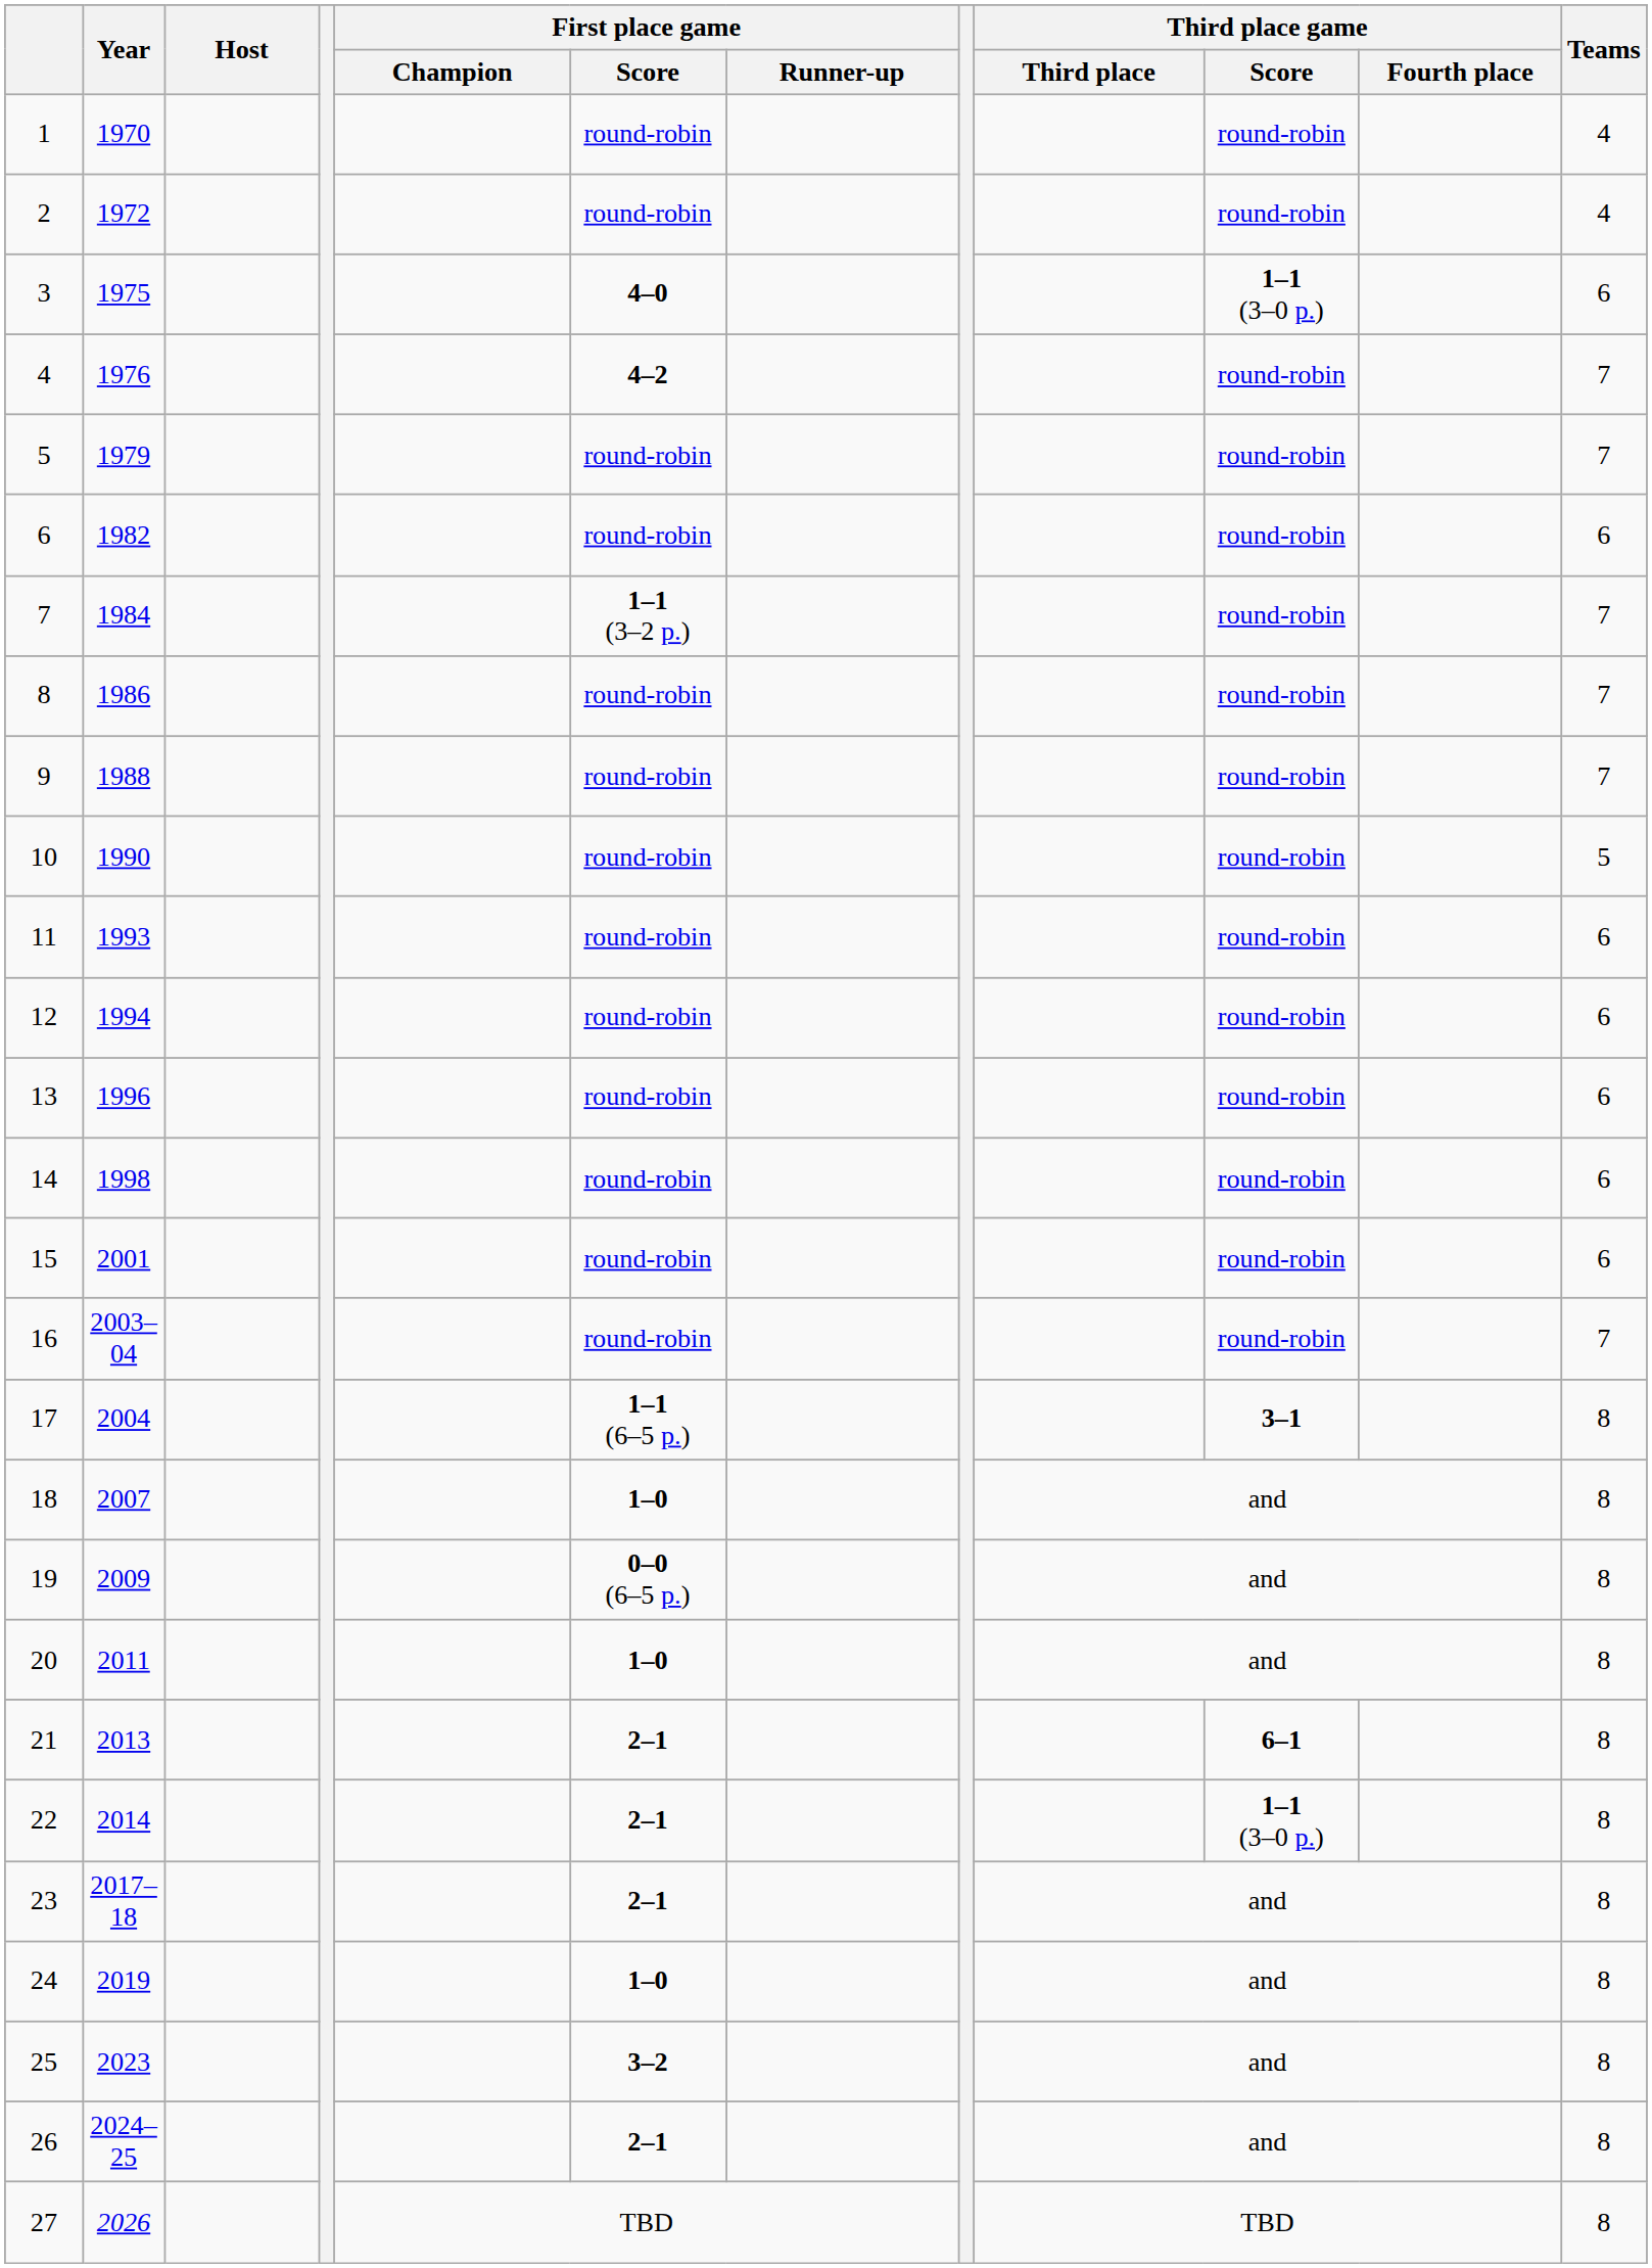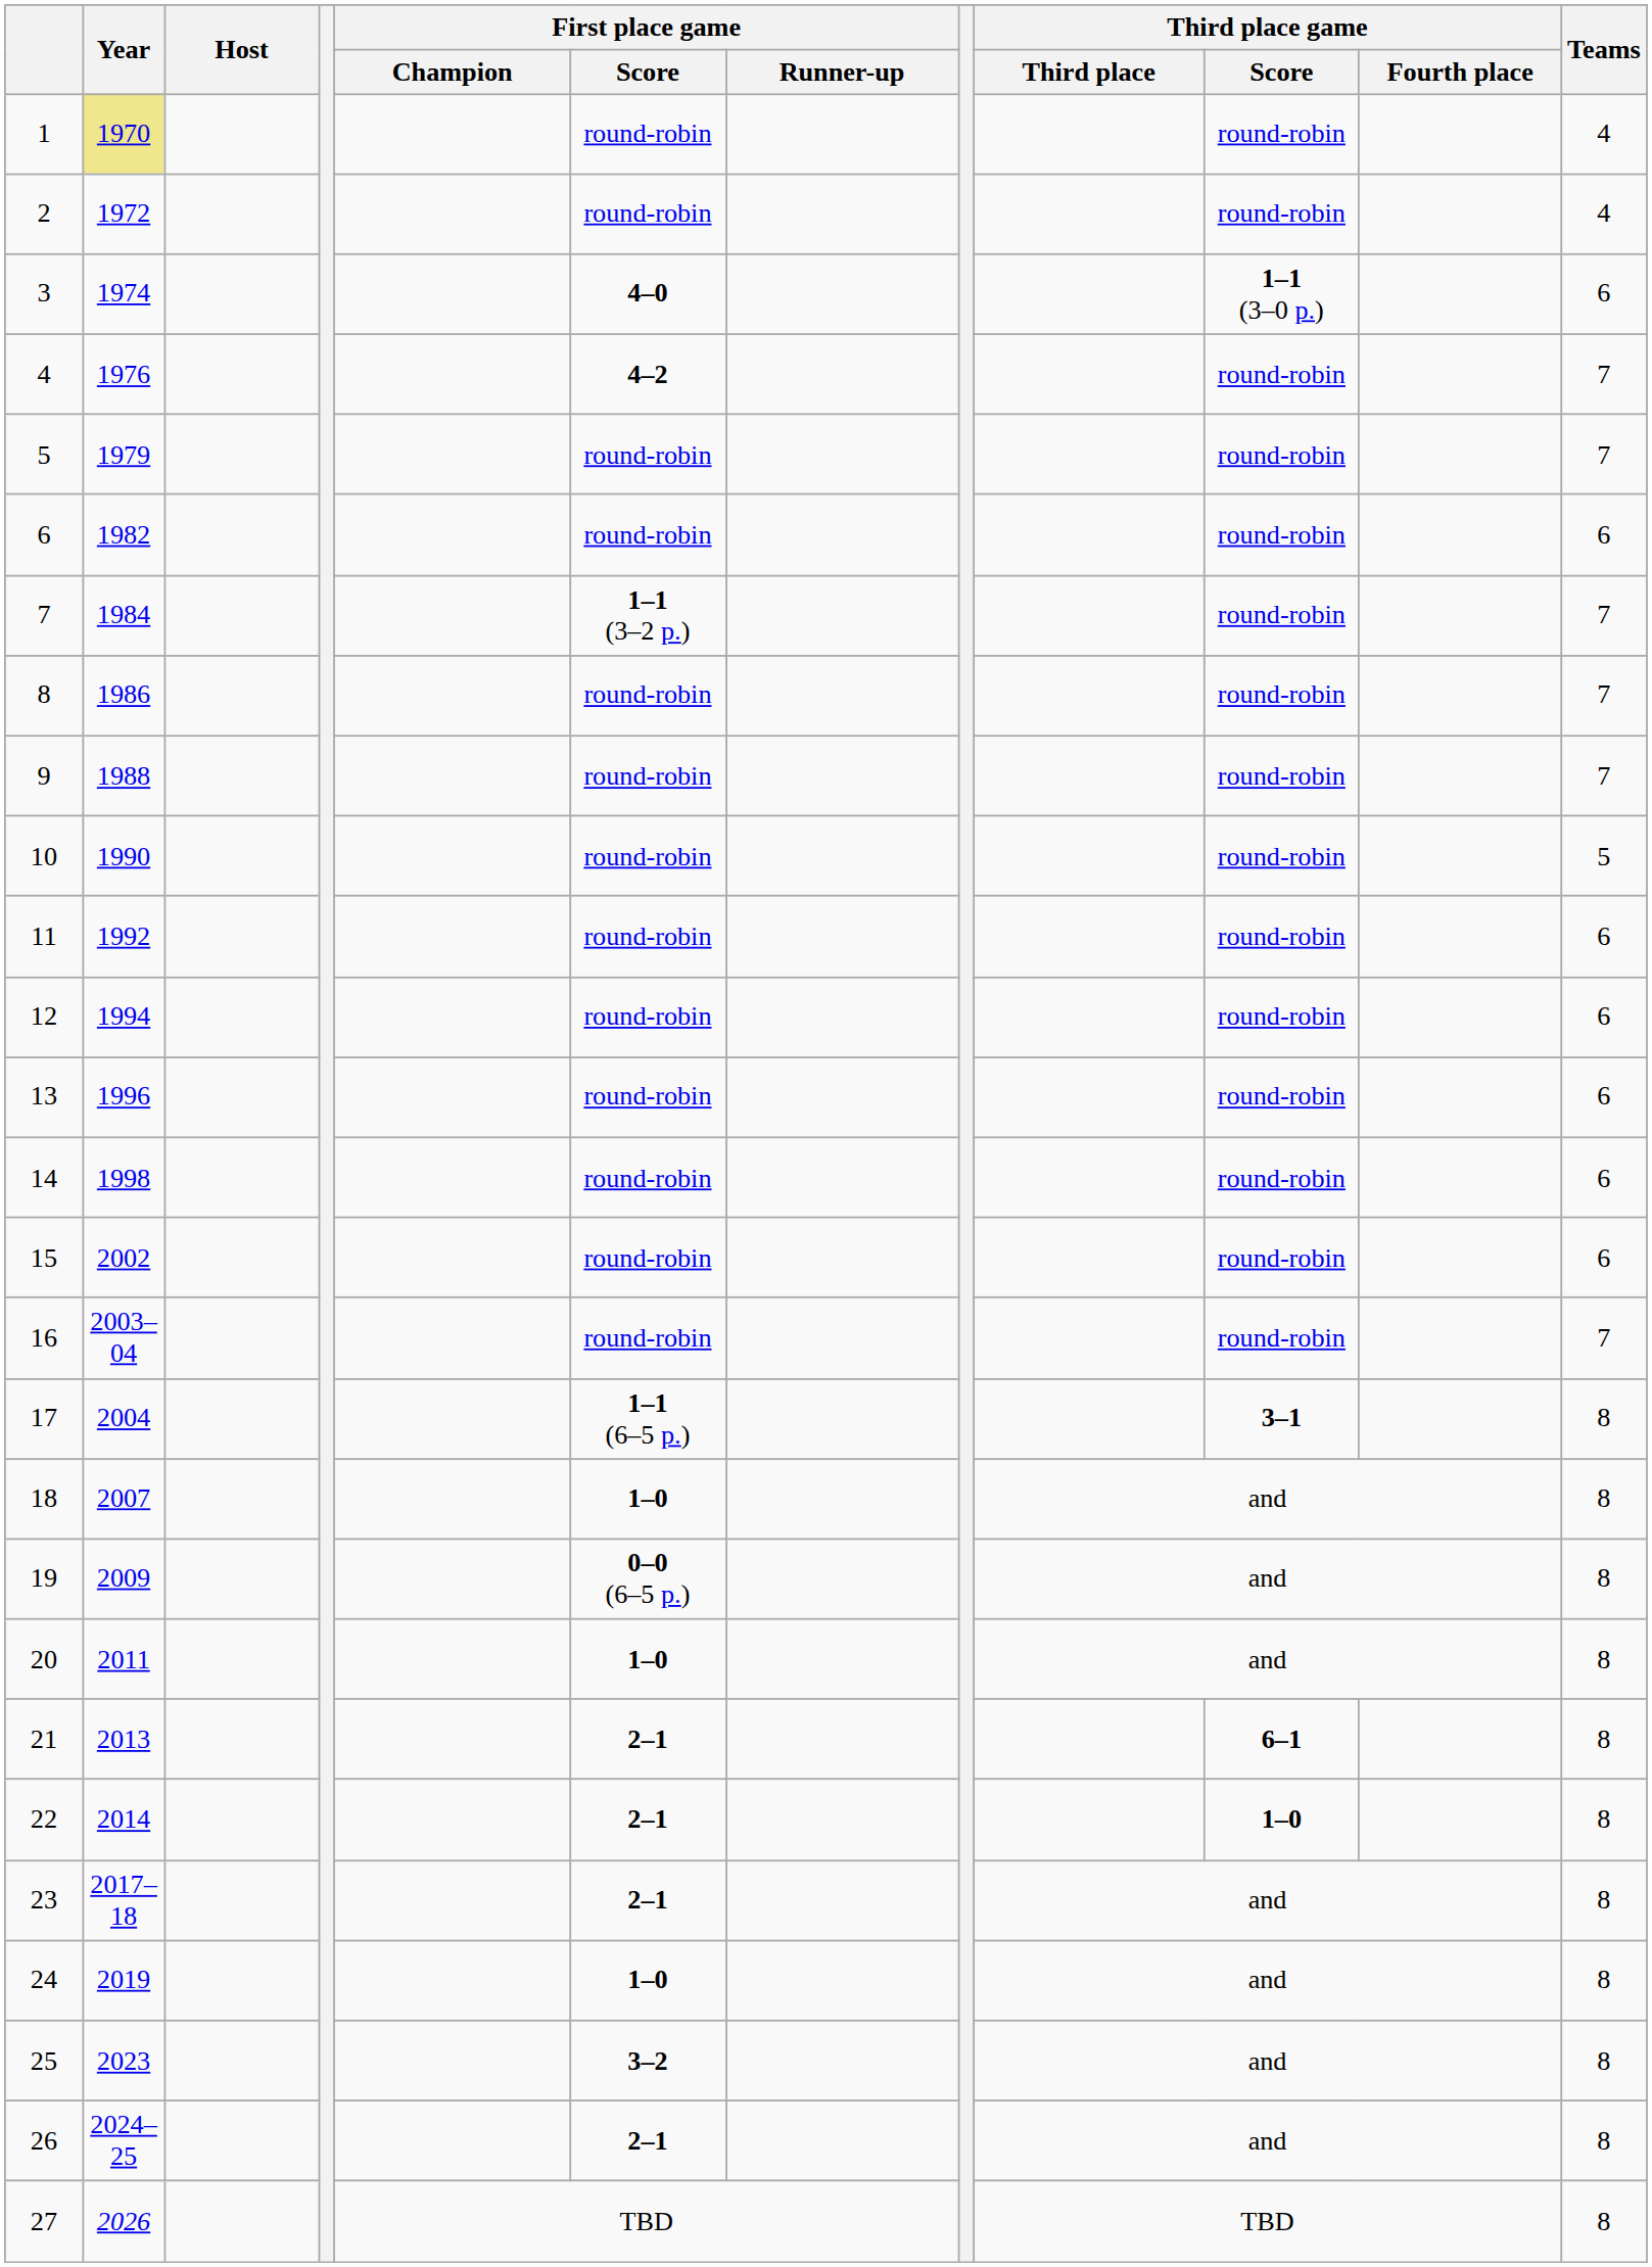 <table class="wikitable" style="font-size:90%; text-align:center; width:100%;">
 <tr>
 <th rowspan="2" style="width:5%;"></th>
 <th rowspan="2" style="width:5%;">Year</th>
 <th rowspan="2" style="width:10%;">Host</th>
 <th rowspan="29" style="width:1%;"></th>
 <th colspan="3">First place game</th>
 <th rowspan="29" style="width:1%;"></th>
 <th colspan="3">Third place game</th>
 <th rowspan="2" style="width:5%;">Teams</th>
 </tr>
 <tr>
 <th style="width:15%; "> Champion</th>
 <th style="width:10%; ">Score</th>
 <th style="width:15%; "> Runner-up</th>
 <th style="width:15%; "> Third place</th>
 <th style="width:10%; ">Score</th>
 <th style="width:15%; "> Fourth place</th>
 </tr>
 <tr style=" height:3em;">
 <td>1</td>
-<td><a href='#'>1970</a></td>
+<td style="background: khaki;"><a href='#'>1970</a></td>
 <td style="text-align:left"></td>
 <td><strong></strong></td>
 <td><a href='#'>round-robin</a></td>
 <td></td>
 <td></td>
 <td><a href='#'>round-robin</a></td>
 <td></td>
 <td>4</td>
 </tr>
 <tr style=" height:3em;">
 <td>2</td>
 <td><a href='#'>1972</a></td>
 <td style="text-align:left"></td>
 <td><strong></strong></td>
 <td><a href='#'>round-robin</a></td>
 <td></td>
 <td></td>
 <td><a href='#'>round-robin</a></td>
 <td></td>
 <td>4</td>
 </tr>
 <tr style=" height:3em;">
 <td>3</td>
-<td><a href='#'>1975</a></td>
+<td><a href='#'>1974</a></td>
 <td style="text-align:left"></td>
 <td><strong></strong></td>
 <td><strong>4–0</strong></td>
 <td></td>
 <td></td>
 <td><strong>1–1</strong> <br>(3–0 <a href='#'>p.</a>)</td>
 <td></td>
 <td>6</td>
 </tr>
 <tr style=" height:3em;">
 <td>4</td>
 <td><a href='#'>1976</a></td>
 <td style="text-align:left"></td>
 <td><strong></strong></td>
 <td><strong>4–2</strong></td>
 <td></td>
 <td></td>
 <td><a href='#'>round-robin</a></td>
 <td></td>
 <td>7</td>
 </tr>
 <tr style=" height:3em;">
 <td>5</td>
 <td><a href='#'>1979</a></td>
 <td style="text-align:left"></td>
 <td><strong></strong></td>
 <td><a href='#'>round-robin</a></td>
 <td></td>
 <td></td>
 <td><a href='#'>round-robin</a></td>
 <td></td>
 <td>7</td>
 </tr>
 <tr style=" height:3em;">
 <td>6</td>
 <td><a href='#'>1982</a></td>
 <td style="text-align:left"></td>
 <td><strong></strong></td>
 <td><a href='#'>round-robin</a></td>
 <td></td>
 <td></td>
 <td><a href='#'>round-robin</a></td>
 <td></td>
 <td>6</td>
 </tr>
 <tr style=" height:3em;">
 <td>7</td>
 <td><a href='#'>1984</a></td>
 <td style="text-align:left"></td>
 <td><strong></strong></td>
 <td><strong>1–1</strong> <br>(3–2 <a href='#'>p.</a>)</td>
 <td></td>
 <td></td>
 <td><a href='#'>round-robin</a></td>
 <td></td>
 <td>7</td>
 </tr>
 <tr style=" height:3em;">
 <td>8</td>
 <td><a href='#'>1986</a></td>
 <td style="text-align:left"></td>
 <td><strong></strong></td>
 <td><a href='#'>round-robin</a></td>
 <td></td>
 <td></td>
 <td><a href='#'>round-robin</a></td>
 <td></td>
 <td>7</td>
 </tr>
 <tr style=" height:3em;">
 <td>9</td>
 <td><a href='#'>1988</a></td>
 <td style="text-align:left"></td>
 <td><strong></strong></td>
 <td><a href='#'>round-robin</a></td>
 <td></td>
 <td></td>
 <td><a href='#'>round-robin</a></td>
 <td></td>
 <td>7</td>
 </tr>
 <tr style=" height:3em;">
 <td>10</td>
 <td><a href='#'>1990</a></td>
 <td style="text-align:left"></td>
 <td><strong></strong></td>
 <td><a href='#'>round-robin</a></td>
 <td></td>
 <td></td>
 <td><a href='#'>round-robin</a></td>
 <td></td>
 <td>5</td>
 </tr>
 <tr style=" height:3em;">
 <td>11</td>
-<td><a href='#'>1993</a></td>
+<td><a href='#'>1992</a></td>
 <td style="text-align:left"></td>
 <td><strong></strong></td>
 <td><a href='#'>round-robin</a></td>
 <td></td>
 <td></td>
 <td><a href='#'>round-robin</a></td>
 <td></td>
 <td>6</td>
 </tr>
 <tr style=" height:3em;">
 <td>12</td>
 <td><a href='#'>1994</a></td>
 <td style="text-align:left"></td>
 <td><strong></strong></td>
 <td><a href='#'>round-robin</a></td>
 <td></td>
 <td></td>
 <td><a href='#'>round-robin</a></td>
 <td></td>
 <td>6</td>
 </tr>
 <tr style=" height:3em;">
 <td>13</td>
 <td><a href='#'>1996</a></td>
 <td style="text-align:left"></td>
 <td><strong></strong></td>
 <td><a href='#'>round-robin</a></td>
 <td></td>
 <td></td>
 <td><a href='#'>round-robin</a></td>
 <td></td>
 <td>6</td>
 </tr>
 <tr style=" height:3em;">
 <td>14</td>
 <td><a href='#'>1998</a></td>
 <td style="text-align:left"></td>
 <td><strong></strong></td>
 <td><a href='#'>round-robin</a></td>
 <td></td>
 <td></td>
 <td><a href='#'>round-robin</a></td>
 <td></td>
 <td>6</td>
 </tr>
 <tr style=" height:3em;">
 <td>15</td>
-<td><a href='#'>2001</a></td>
+<td><a href='#'>2002</a></td>
 <td style="text-align:left"></td>
 <td><strong></strong></td>
 <td><a href='#'>round-robin</a></td>
 <td></td>
 <td></td>
 <td><a href='#'>round-robin</a></td>
 <td></td>
 <td>6</td>
 </tr>
 <tr style=" height:3em;">
 <td>16</td>
 <td><a href='#'>2003–04</a></td>
 <td style="text-align:left"></td>
 <td><strong></strong></td>
 <td><a href='#'>round-robin</a></td>
 <td></td>
 <td></td>
 <td><a href='#'>round-robin</a></td>
 <td></td>
 <td>7</td>
 </tr>
 <tr style=" height:3em;">
 <td>17</td>
 <td><a href='#'>2004</a></td>
 <td style="text-align:left"></td>
 <td><strong></strong></td>
 <td><strong>1–1</strong> <br>(6–5 <a href='#'>p.</a>)</td>
 <td></td>
 <td></td>
 <td><strong>3–1</strong></td>
 <td></td>
 <td>8</td>
 </tr>
 <tr style=" height:3em;">
 <td>18</td>
 <td><a href='#'>2007</a></td>
 <td style="text-align:left"></td>
 <td><strong></strong></td>
 <td><strong>1–0</strong></td>
 <td></td>
 <td colspan="3"> and </td>
 <td>8</td>
 </tr>
 <tr style=" height:3em;">
 <td>19</td>
 <td><a href='#'>2009</a></td>
 <td style="text-align:left"></td>
 <td><strong></strong></td>
 <td><strong>0–0</strong> <br>(6–5 <a href='#'>p.</a>)</td>
 <td></td>
 <td colspan="3"> and </td>
 <td>8</td>
 </tr>
 <tr style=" height:3em;">
 <td>20</td>
 <td><a href='#'>2011</a></td>
 <td style="text-align:left"></td>
 <td><strong></strong></td>
 <td><strong>1–0</strong></td>
 <td></td>
 <td colspan="3"> and </td>
 <td>8</td>
 </tr>
 <tr style=" height:3em;">
 <td>21</td>
 <td><a href='#'>2013</a></td>
 <td style="text-align:left"></td>
 <td><strong></strong></td>
 <td><strong>2–1</strong> </td>
 <td></td>
 <td></td>
 <td><strong>6–1</strong></td>
 <td></td>
 <td>8</td>
 </tr>
 <tr style=" height:3em;">
 <td>22</td>
 <td><a href='#'>2014</a></td>
 <td style="text-align:left"></td>
 <td><strong></strong></td>
 <td><strong>2–1</strong></td>
 <td></td>
 <td></td>
-<td><strong>1–1</strong> <br>(3–0 <a href='#'>p.</a>)</td>
+<td><strong>1–0</strong></td>
 <td></td>
 <td>8</td>
 </tr>
 <tr style=" height:3em;">
 <td>23</td>
 <td><a href='#'>2017–18</a></td>
 <td style="text-align:left"></td>
 <td><strong></strong></td>
 <td><strong>2–1</strong></td>
 <td></td>
 <td colspan="3"> and </td>
 <td>8</td>
 </tr>
 <tr style=" height:3em;">
 <td>24</td>
 <td><a href='#'>2019</a></td>
 <td style="text-align:left"></td>
 <td><strong></strong></td>
 <td><strong>1–0</strong></td>
 <td></td>
 <td colspan="3"> and </td>
 <td>8</td>
 </tr>
 <tr style=" height:3em;">
 <td>25</td>
 <td><a href='#'>2023</a></td>
 <td style="text-align:left"></td>
 <td><strong></strong></td>
 <td><strong>3–2</strong> </td>
 <td></td>
 <td colspan="3"> and </td>
 <td>8</td>
 </tr>
 <tr style=" height:3em;">
 <td>26</td>
 <td><a href='#'>2024–25</a></td>
 <td style="text-align:left"></td>
 <td><strong></strong></td>
 <td><strong>2–1</strong></td>
 <td></td>
 <td colspan="3"> and </td>
 <td>8</td>
 </tr>
 <tr style=" height:3em;">
 <td>27</td>
 <td><em><a href='#'>2026</a></em></td>
 <td style="text-align:left"></td>
 <td colspan="3">TBD</td>
 <td colspan="3">TBD</td>
 <td>8</td>
 </tr>
 </table>
